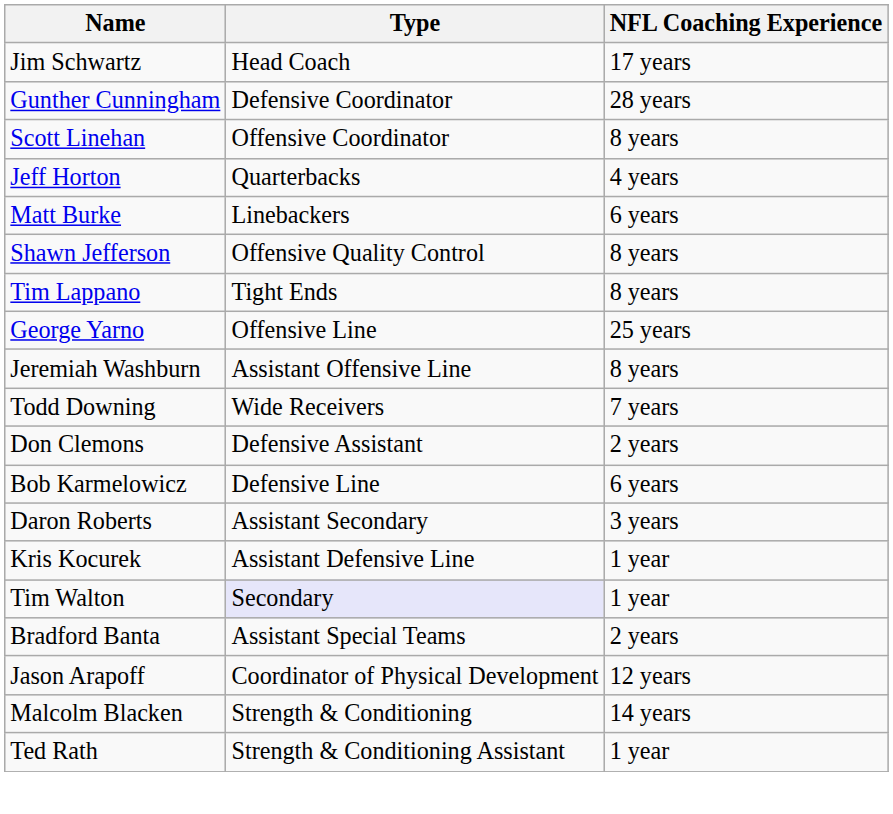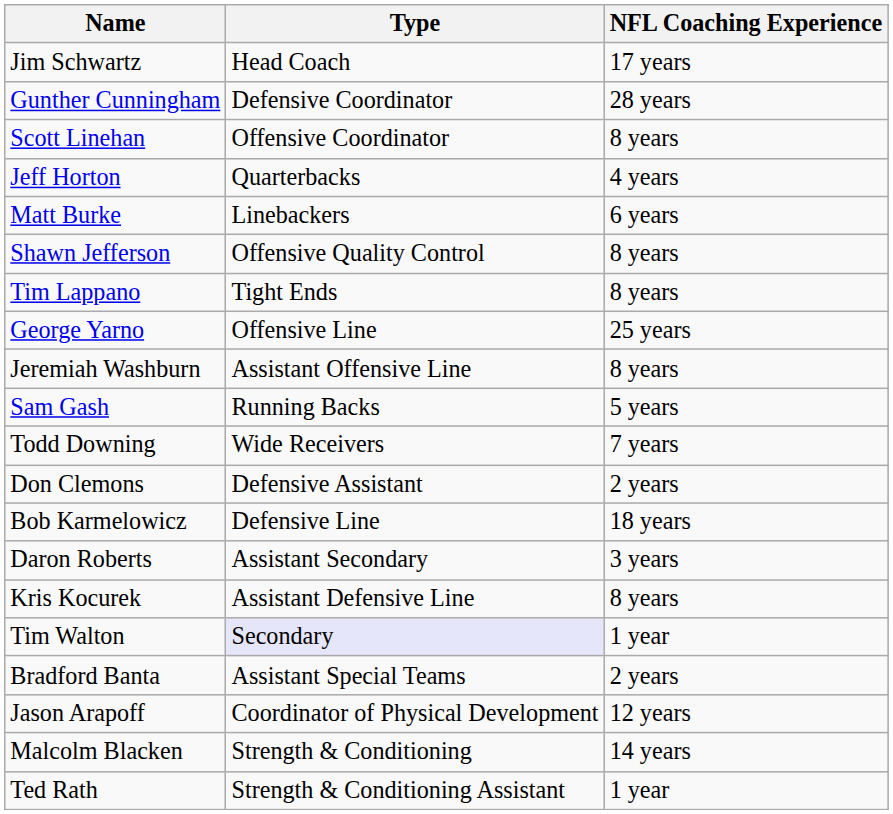 <table class="wikitable">
 <tr>
 <th>Name</th>
 <th>Type</th>
 <th>NFL Coaching Experience</th>
 </tr>
 <tr>
 <td>Jim Schwartz</td>
 <td>Head Coach</td>
 <td>17 years</td>
 </tr>
 <tr>
 <td><a href='#'>Gunther Cunningham</a></td>
 <td>Defensive Coordinator</td>
 <td>28 years</td>
 </tr>
 <tr>
 <td><a href='#'>Scott Linehan</a></td>
 <td>Offensive Coordinator</td>
 <td>8 years</td>
 </tr>
 <tr>
 <td><a href='#'>Jeff Horton</a></td>
 <td>Quarterbacks</td>
 <td>4 years</td>
 </tr>
 <tr>
 <td><a href='#'>Matt Burke</a></td>
 <td>Linebackers</td>
 <td>6 years</td>
 </tr>
 <tr>
 <td><a href='#'>Shawn Jefferson</a></td>
 <td>Offensive Quality Control</td>
 <td>8 years</td>
 </tr>
 <tr>
 <td><a href='#'>Tim Lappano</a></td>
 <td>Tight Ends</td>
 <td>8 years</td>
 </tr>
 <tr>
 <td><a href='#'>George Yarno</a></td>
 <td>Offensive Line</td>
 <td>25 years</td>
 </tr>
 <tr>
 <td>Jeremiah Washburn</td>
 <td>Assistant Offensive Line</td>
 <td>8 years</td>
 </tr>
 <tr>
+<td><a href='#'>Sam Gash</a></td>
+<td>Running Backs</td>
+<td>5 years</td>
+</tr>
+<tr>
 <td>Todd Downing</td>
 <td>Wide Receivers</td>
 <td>7 years</td>
 </tr>
 <tr>
 <td>Don Clemons</td>
 <td>Defensive Assistant</td>
 <td>2 years</td>
 </tr>
 <tr>
 <td>Bob Karmelowicz</td>
 <td>Defensive Line</td>
-<td>6 years</td>
+<td>18 years</td>
 </tr>
 <tr>
 <td>Daron Roberts</td>
 <td>Assistant Secondary</td>
 <td>3 years</td>
 </tr>
 <tr>
 <td>Kris Kocurek</td>
 <td>Assistant Defensive Line</td>
-<td>1 year</td>
+<td>8 years</td>
 </tr>
 <tr>
 <td>Tim Walton</td>
 <td style="background: lavender;">Secondary</td>
 <td>1 year</td>
 </tr>
 <tr>
 <td>Bradford Banta</td>
 <td>Assistant Special Teams</td>
 <td>2 years</td>
 </tr>
 <tr>
 <td>Jason Arapoff</td>
 <td>Coordinator of Physical Development</td>
 <td>12 years</td>
 </tr>
 <tr>
 <td>Malcolm Blacken</td>
 <td>Strength & Conditioning</td>
 <td>14 years</td>
 </tr>
 <tr>
 <td>Ted Rath</td>
 <td>Strength & Conditioning Assistant</td>
 <td>1 year</td>
 </tr>
 </table>
